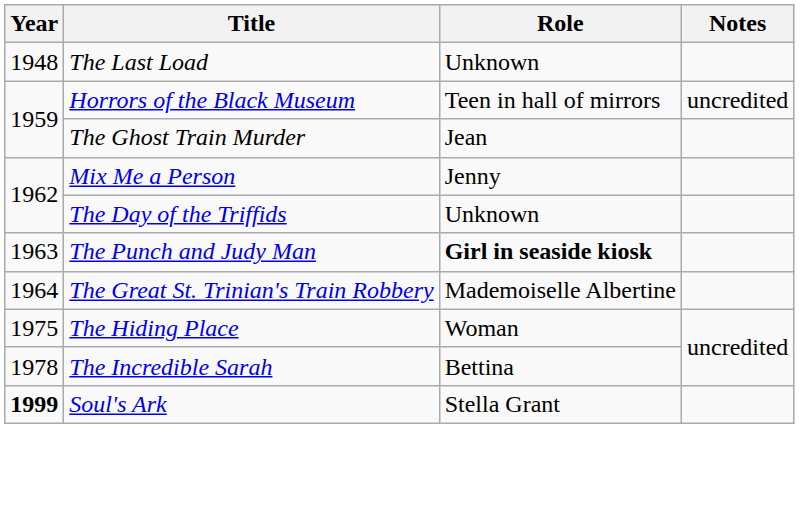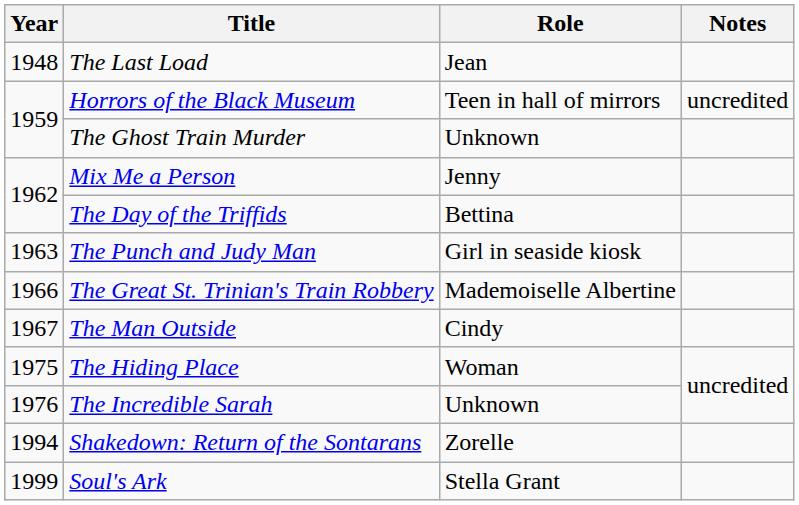 <table class="wikitable sortable jquery-tablesorter">
 <tr>
 <th>Year</th>
 <th>Title</th>
 <th>Role</th>
 <th>Notes</th>
 </tr>
 <tr>
 <td>1948</td>
 <td><em>The Last Load</em></td>
-<td>Unknown</td>
+<td>Jean</td>
 <td></td>
 </tr>
 <tr>
 <td rowspan="2">1959</td>
 <td><em><a href='#'>Horrors of the Black Museum</a></em></td>
 <td>Teen in hall of mirrors</td>
 <td>uncredited</td>
 </tr>
 <tr>
 <td><em>The Ghost Train Murder</em></td>
-<td>Jean</td>
+<td>Unknown</td>
 <td></td>
 </tr>
 <tr>
 <td rowspan="2">1962</td>
 <td><em><a href='#'>Mix Me a Person</a></em></td>
 <td>Jenny</td>
 <td></td>
 </tr>
 <tr>
 <td><em><a href='#'>The Day of the Triffids</a></em></td>
-<td>Unknown</td>
+<td>Bettina</td>
 <td></td>
 </tr>
 <tr>
 <td>1963</td>
 <td><em><a href='#'>The Punch and Judy Man</a></em></td>
-<td><strong>Girl in seaside kiosk</strong></td>
+<td>Girl in seaside kiosk</td>
 <td></td>
 </tr>
 <tr>
-<td>1964</td>
+<td>1966</td>
 <td><em><a href='#'>The Great St. Trinian's Train Robbery</a></em></td>
 <td>Mademoiselle Albertine</td>
+<td></td>
+</tr>
+<tr>
+<td>1967</td>
+<td><em><a href='#'>The Man Outside</a></em></td>
+<td>Cindy</td>
 <td></td>
 </tr>
 <tr>
 <td>1975</td>
 <td><em><a href='#'>The Hiding Place</a></em></td>
 <td>Woman</td>
 <td rowspan="2">uncredited</td>
 </tr>
 <tr>
-<td>1978</td>
+<td>1976</td>
 <td><em><a href='#'>The Incredible Sarah</a></em></td>
-<td>Bettina</td>
+<td>Unknown</td>
 </tr>
 <tr>
-<td><strong>1999</strong></td>
+<td>1994</td>
+<td><em><a href='#'>Shakedown: Return of the Sontarans</a></em></td>
+<td>Zorelle</td>
+<td></td>
+</tr>
+<tr>
+<td>1999</td>
 <td><em><a href='#'>Soul's Ark</a></em></td>
 <td>Stella Grant</td>
 <td></td>
 </tr>
 </table>
